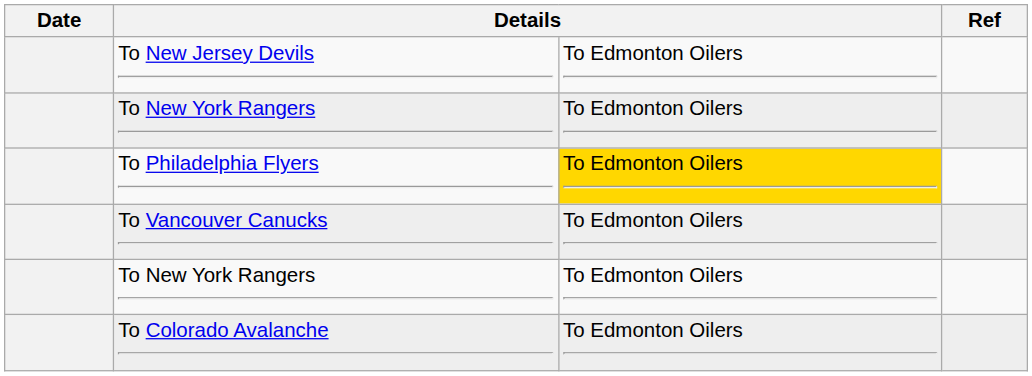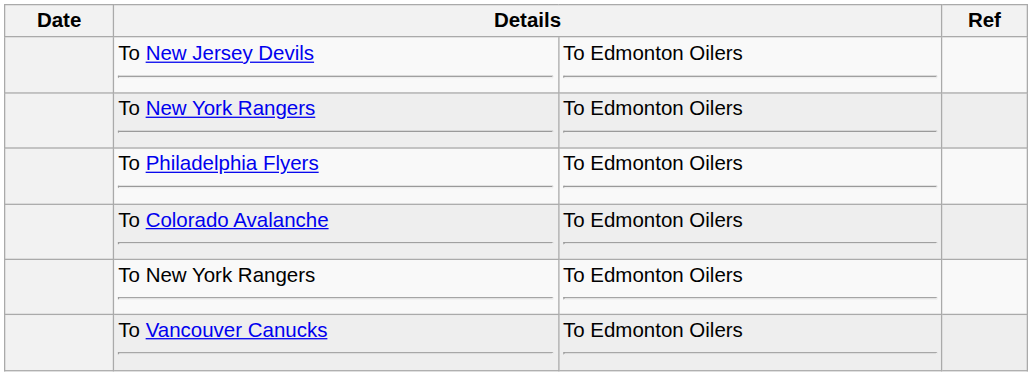 <table class="wikitable plainrowheaders" style="width: 50em;">
 <tr>
 <th scope="col">Date</th>
 <th scope="col" colspan="2">Details</th>
 <th scope="col">Ref</th>
 </tr>
 <tr>
 <th scope="row"></th>
 <td valign="top">To <a href='#'>New Jersey Devils</a><hr></td>
 <td valign="top">To Edmonton Oilers<hr></td>
 <td></td>
 </tr>
 <tr style="background:#eee;">
 <th scope="row"></th>
 <td valign="top">To <a href='#'>New York Rangers</a><hr></td>
 <td valign="top">To Edmonton Oilers<hr></td>
 <td></td>
 </tr>
 <tr>
 <th scope="row"></th>
 <td valign="top">To <a href='#'>Philadelphia Flyers</a><hr></td>
-<td valign="top" style="background: gold;">To Edmonton Oilers<hr></td>
+<td valign="top">To Edmonton Oilers<hr></td>
 <td></td>
 </tr>
 <tr style="background:#eee;">
 <th scope="row"></th>
-<td valign="top">To <a href='#'>Vancouver Canucks</a><hr></td>
+<td valign="top">To <a href='#'>Colorado Avalanche</a><hr></td>
 <td valign="top">To Edmonton Oilers<hr></td>
 <td></td>
 </tr>
 <tr>
 <th scope="row"></th>
 <td valign="top">To New York Rangers<hr></td>
 <td valign="top">To Edmonton Oilers<hr></td>
 <td></td>
 </tr>
 <tr style="background:#eee;">
 <th scope="row"></th>
-<td valign="top">To <a href='#'>Colorado Avalanche</a><hr></td>
+<td valign="top">To <a href='#'>Vancouver Canucks</a><hr></td>
 <td valign="top">To Edmonton Oilers<hr></td>
 <td></td>
 </tr>
 </table>
